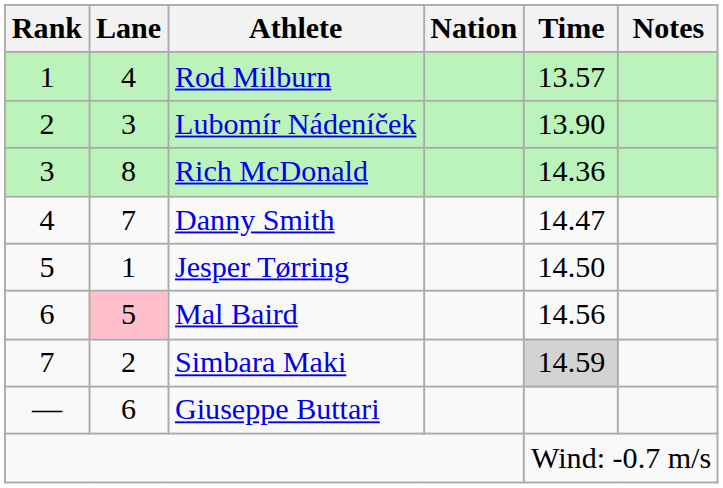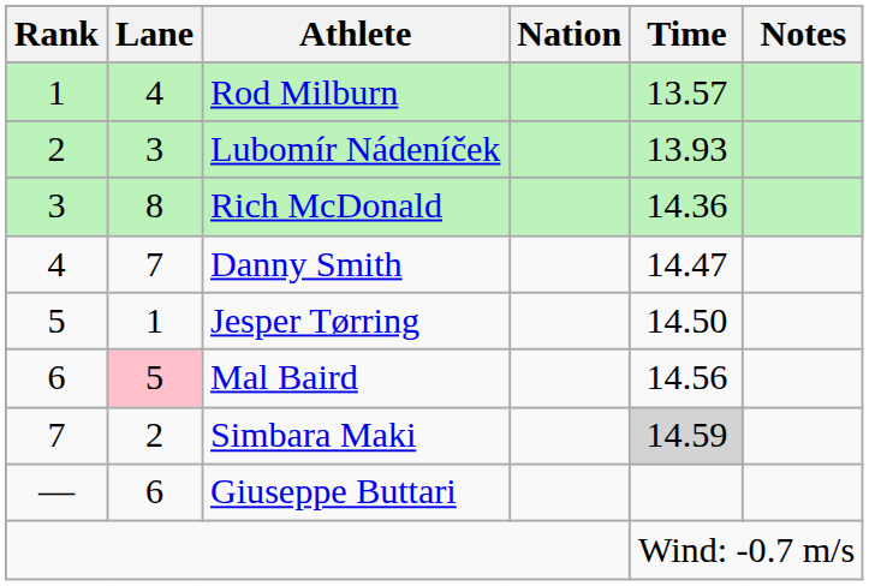 <table class="wikitable sortable" style="text-align:center">
 <tr>
 <th>Rank</th>
 <th>Lane</th>
 <th>Athlete</th>
 <th>Nation</th>
 <th>Time</th>
 <th>Notes</th>
 </tr>
 <tr bgcolor=bbf3bb>
 <td>1</td>
 <td>4</td>
 <td align=left><a href='#'>Rod Milburn</a></td>
 <td align=left></td>
 <td>13.57</td>
 <td></td>
 </tr>
 <tr bgcolor=bbf3bb>
 <td>2</td>
 <td>3</td>
 <td align=left><a href='#'>Lubomír Nádeníček</a></td>
 <td align=left></td>
-<td>13.90</td>
+<td>13.93</td>
 <td></td>
 </tr>
 <tr bgcolor=bbf3bb>
 <td>3</td>
 <td>8</td>
 <td align=left><a href='#'>Rich McDonald</a></td>
 <td align=left></td>
 <td>14.36</td>
 <td></td>
 </tr>
 <tr>
 <td>4</td>
 <td>7</td>
 <td align=left><a href='#'>Danny Smith</a></td>
 <td align=left></td>
 <td>14.47</td>
 <td></td>
 </tr>
 <tr>
 <td>5</td>
 <td>1</td>
 <td align=left><a href='#'>Jesper Tørring</a></td>
 <td align=left></td>
 <td>14.50</td>
 <td></td>
 </tr>
 <tr>
 <td>6</td>
 <td style="background: pink;">5</td>
 <td align=left><a href='#'>Mal Baird</a></td>
 <td align=left></td>
 <td>14.56</td>
 <td></td>
 </tr>
 <tr>
 <td>7</td>
 <td>2</td>
 <td align=left><a href='#'>Simbara Maki</a></td>
 <td align=left></td>
 <td style="background: lightgrey;">14.59</td>
 <td></td>
 </tr>
 <tr>
 <td data-sort-value=8>—</td>
 <td>6</td>
 <td align=left><a href='#'>Giuseppe Buttari</a></td>
 <td align=left></td>
 <td data-sort-value=99.99></td>
 <td></td>
 </tr>
 <tr class="sortbottom">
 <td colspan=4></td>
 <td colspan="2" style="text-align:left;">Wind: -0.7 m/s</td>
 </tr>
 </table>
